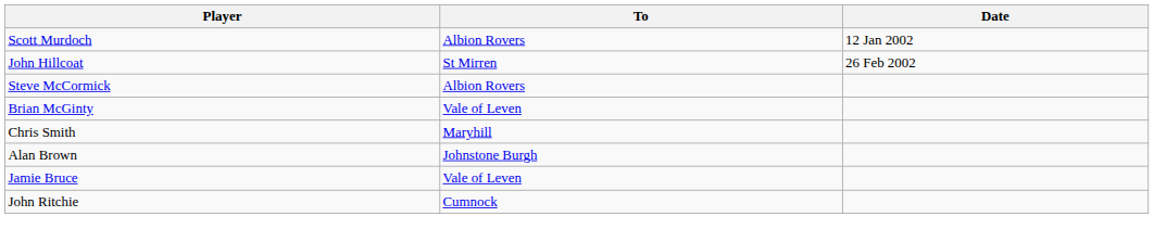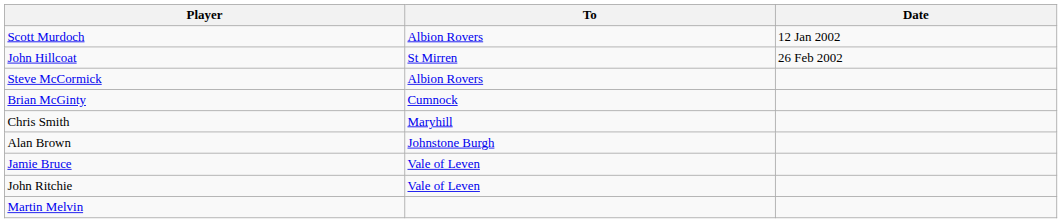 <table class="wikitable" style="text-align:center; font-size:95%;width:98%; text-align:left">
 <tr>
 <th>Player</th>
 <th>To</th>
 <th>Date</th>
 </tr>
 <tr>
 <td> <a href='#'>Scott Murdoch</a></td>
 <td> <a href='#'>Albion Rovers</a></td>
 <td>12 Jan 2002</td>
 </tr>
 <tr>
 <td> <a href='#'>John Hillcoat</a></td>
 <td> <a href='#'>St Mirren</a></td>
 <td>26 Feb 2002</td>
 </tr>
 <tr>
 <td> <a href='#'>Steve McCormick</a></td>
 <td> <a href='#'>Albion Rovers</a></td>
 <td></td>
 </tr>
 <tr>
 <td> <a href='#'>Brian McGinty</a></td>
-<td> <a href='#'>Vale of Leven</a></td>
+<td> <a href='#'>Cumnock</a></td>
 <td></td>
 </tr>
 <tr>
 <td> Chris Smith</td>
 <td> <a href='#'>Maryhill</a></td>
 <td></td>
 </tr>
 <tr>
 <td> Alan Brown</td>
 <td> <a href='#'>Johnstone Burgh</a></td>
 <td></td>
 </tr>
 <tr>
 <td> <a href='#'>Jamie Bruce</a></td>
 <td> <a href='#'>Vale of Leven</a></td>
 <td></td>
 </tr>
 <tr>
 <td> John Ritchie</td>
-<td> <a href='#'>Cumnock</a></td>
+<td> <a href='#'>Vale of Leven</a></td>
+<td></td>
+</tr>
+<tr>
+<td> <a href='#'>Martin Melvin</a></td>
+<td></td>
 <td></td>
 </tr>
 </table>
